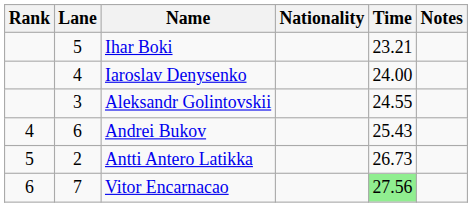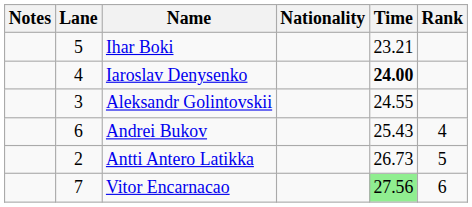 <table class="wikitable sortable" style="text-align:center">
 <tr>
-<th>Rank</th>
+<th>Notes</th>
 <th>Lane</th>
 <th>Name</th>
 <th>Nationality</th>
 <th>Time</th>
-<th>Notes</th>
+<th>Rank</th>
 </tr>
 <tr>
 <td></td>
 <td>5</td>
 <td align=left><a href='#'>Ihar Boki</a></td>
 <td align=left></td>
 <td>23.21</td>
 <td></td>
 </tr>
 <tr>
 <td></td>
 <td>4</td>
 <td align=left><a href='#'>Iaroslav Denysenko</a></td>
 <td align=left></td>
-<td>24.00</td>
+<td><strong>24.00</strong></td>
 <td></td>
 </tr>
 <tr>
 <td></td>
 <td>3</td>
 <td align=left><a href='#'>Aleksandr Golintovskii</a></td>
 <td align=left></td>
 <td>24.55</td>
 <td></td>
 </tr>
 <tr>
-<td>4</td>
+<td></td>
 <td>6</td>
 <td align=left><a href='#'>Andrei Bukov</a></td>
 <td align=left></td>
 <td>25.43</td>
-<td></td>
+<td>4</td>
 </tr>
 <tr>
-<td>5</td>
+<td></td>
 <td>2</td>
 <td align=left><a href='#'>Antti Antero Latikka</a></td>
 <td align=left></td>
 <td>26.73</td>
-<td></td>
+<td>5</td>
 </tr>
 <tr>
-<td>6</td>
+<td></td>
 <td>7</td>
 <td align=left><a href='#'>Vitor Encarnacao</a></td>
 <td align=left></td>
 <td style="background: lightgreen;">27.56</td>
-<td></td>
+<td>6</td>
 </tr>
 </table>
